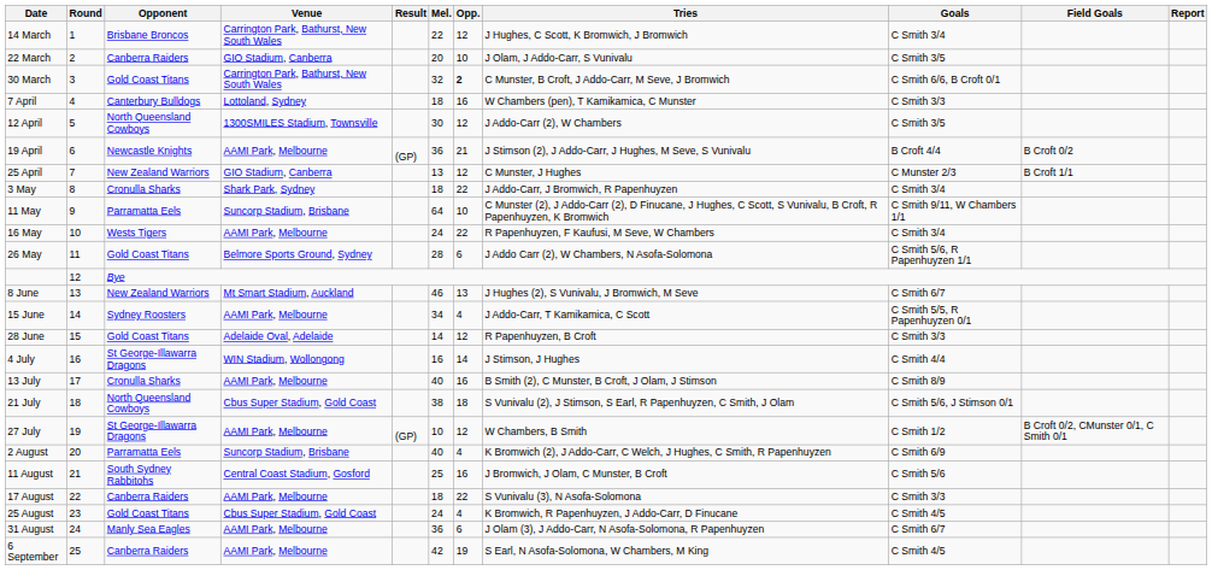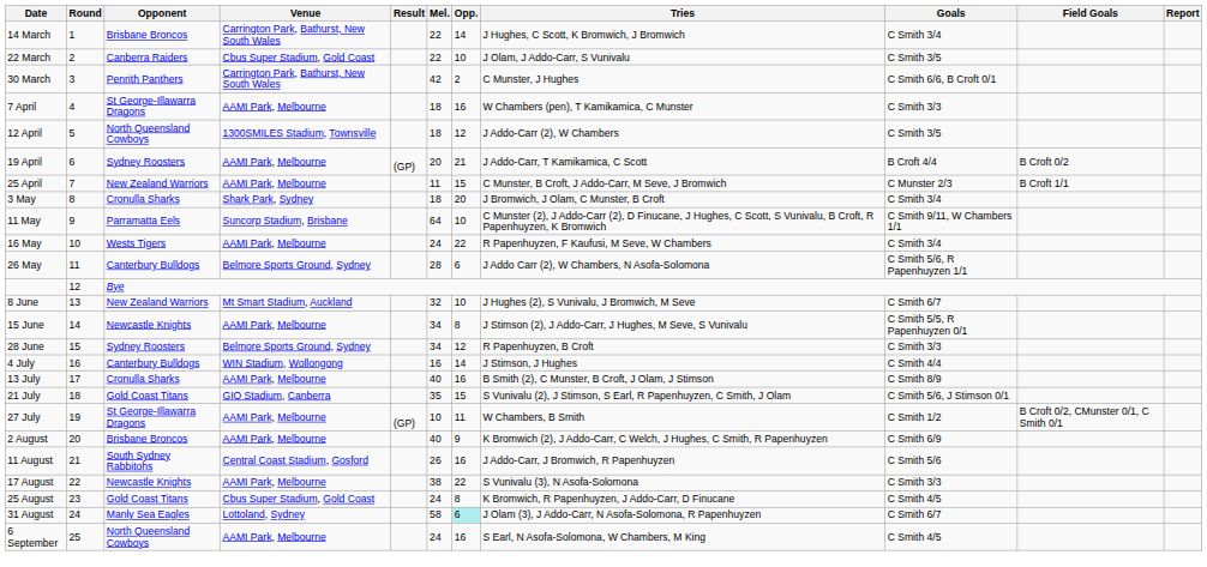 <table class="wikitable"  style="font-size:85%; width:100%;">
 <tr>
 <th>Date</th>
 <th>Round</th>
 <th>Opponent</th>
 <th>Venue</th>
 <th>Result</th>
 <th>Mel.</th>
 <th>Opp.</th>
 <th>Tries</th>
 <th>Goals</th>
 <th>Field Goals</th>
 <th>Report</th>
 </tr>
 <tr>
 <td>14 March</td>
 <td>1</td>
 <td> <a href='#'>Brisbane Broncos</a></td>
 <td><a href='#'>Carrington Park</a>, <a href='#'>Bathurst, New South Wales</a></td>
 <td></td>
 <td>22</td>
-<td>12</td>
+<td>14</td>
 <td>J Hughes, C Scott, K Bromwich, J Bromwich</td>
 <td>C Smith 3/4</td>
 <td></td>
 <td></td>
 </tr>
 <tr>
 <td>22 March</td>
 <td>2</td>
 <td> <a href='#'>Canberra Raiders</a></td>
-<td><a href='#'>GIO Stadium</a>, <a href='#'>Canberra</a></td>
+<td><a href='#'>Cbus Super Stadium</a>, <a href='#'>Gold Coast</a></td>
 <td></td>
-<td>20</td>
+<td>22</td>
 <td>10</td>
 <td>J Olam, J Addo-Carr, S Vunivalu</td>
 <td>C Smith 3/5</td>
 <td></td>
 <td></td>
 </tr>
 <tr>
 <td>30 March</td>
 <td>3</td>
-<td>  <a href='#'>Gold Coast Titans</a></td>
+<td> <a href='#'>Penrith Panthers</a></td>
 <td><a href='#'>Carrington Park</a>, <a href='#'>Bathurst, New South Wales</a></td>
 <td></td>
-<td>32</td>
-<td><strong>2</strong></td>
-<td>C Munster, B Croft, J Addo-Carr, M Seve, J Bromwich</td>
+<td>42</td>
+<td>2</td>
+<td>C Munster, J Hughes</td>
 <td>C Smith 6/6, B Croft 0/1</td>
 <td></td>
 <td></td>
 </tr>
 <tr>
 <td>7 April</td>
 <td>4</td>
-<td> <a href='#'>Canterbury Bulldogs</a></td>
-<td><a href='#'>Lottoland</a>, <a href='#'>Sydney</a></td>
+<td> <a href='#'>St George-Illawarra Dragons</a></td>
+<td><a href='#'>AAMI Park</a>, <a href='#'>Melbourne</a></td>
 <td></td>
 <td>18</td>
 <td>16</td>
 <td>W Chambers (pen), T Kamikamica, C Munster</td>
 <td>C Smith 3/3</td>
 <td></td>
 <td></td>
 </tr>
 <tr>
 <td>12 April</td>
 <td>5</td>
 <td> <a href='#'>North Queensland Cowboys</a></td>
 <td><a href='#'>1300SMILES Stadium</a>, <a href='#'>Townsville</a></td>
 <td></td>
-<td>30</td>
+<td>18</td>
 <td>12</td>
 <td>J Addo-Carr (2), W Chambers</td>
 <td>C Smith 3/5</td>
 <td></td>
 <td></td>
 </tr>
 <tr>
 <td>19 April</td>
 <td>6</td>
-<td>  <a href='#'>Newcastle Knights</a></td>
+<td> <a href='#'>Sydney Roosters</a></td>
 <td><a href='#'>AAMI Park</a>, <a href='#'>Melbourne</a></td>
 <td><br>(GP)</td>
-<td>36</td>
+<td>20</td>
 <td>21</td>
-<td>J Stimson (2), J Addo-Carr, J Hughes, M Seve, S Vunivalu</td>
+<td>J Addo-Carr, T Kamikamica, C Scott<br></td>
 <td>B Croft 4/4</td>
 <td>B Croft 0/2</td>
 <td></td>
 </tr>
 <tr>
 <td>25 April</td>
 <td>7</td>
 <td> <a href='#'>New Zealand Warriors</a></td>
-<td><a href='#'>GIO Stadium</a>, <a href='#'>Canberra</a></td>
+<td><a href='#'>AAMI Park</a>, <a href='#'>Melbourne</a></td>
 <td></td>
-<td>13</td>
-<td>12</td>
-<td>C Munster, J Hughes</td>
+<td>11</td>
+<td>15</td>
+<td>C Munster, B Croft, J Addo-Carr, M Seve, J Bromwich</td>
 <td>C Munster 2/3</td>
 <td>B Croft 1/1</td>
 <td></td>
 </tr>
 <tr>
 <td>3 May</td>
 <td>8</td>
 <td> <a href='#'>Cronulla Sharks</a></td>
 <td><a href='#'>Shark Park</a>, <a href='#'>Sydney</a></td>
 <td></td>
 <td>18</td>
-<td>22</td>
-<td>J Addo-Carr, J Bromwich, R Papenhuyzen</td>
+<td>20</td>
+<td>J Bromwich, J Olam, C Munster, B Croft</td>
 <td>C Smith 3/4</td>
 <td></td>
 <td></td>
 </tr>
 <tr>
 <td>11 May</td>
 <td>9</td>
 <td> <a href='#'>Parramatta Eels</a></td>
 <td><a href='#'>Suncorp Stadium</a>, <a href='#'>Brisbane</a></td>
 <td></td>
 <td>64</td>
 <td>10</td>
 <td>C Munster (2), J Addo-Carr (2), D Finucane, J Hughes, C Scott, S Vunivalu, B Croft, R Papenhuyzen, K Bromwich</td>
 <td>C Smith 9/11, W Chambers 1/1</td>
 <td></td>
 <td></td>
 </tr>
 <tr>
 <td>16 May</td>
 <td>10</td>
 <td>  <a href='#'>Wests Tigers</a></td>
 <td><a href='#'>AAMI Park</a>, <a href='#'>Melbourne</a></td>
 <td></td>
 <td>24</td>
 <td>22</td>
 <td>R Papenhuyzen, F Kaufusi, M Seve, W Chambers</td>
 <td>C Smith 3/4</td>
 <td></td>
 <td></td>
 </tr>
 <tr>
 <td>26 May</td>
 <td>11</td>
-<td>  <a href='#'>Gold Coast Titans</a></td>
+<td> <a href='#'>Canterbury Bulldogs</a></td>
 <td><a href='#'>Belmore Sports Ground</a>, <a href='#'>Sydney</a></td>
 <td></td>
 <td>28</td>
 <td>6</td>
 <td>J Addo Carr (2), W Chambers, N Asofa-Solomona</td>
 <td>C Smith 5/6, R Papenhuyzen 1/1</td>
 <td></td>
 <td></td>
 </tr>
 <tr>
 <td></td>
 <td>12</td>
 <td colspan=9><em><a href='#'>Bye</a></em></td>
 </tr>
 <tr>
 <td>8 June</td>
 <td>13</td>
 <td> <a href='#'>New Zealand Warriors</a></td>
 <td><a href='#'>Mt Smart Stadium</a>, <a href='#'>Auckland</a></td>
 <td></td>
-<td>46</td>
-<td>13</td>
+<td>32</td>
+<td>10</td>
 <td>J Hughes (2), S Vunivalu, J Bromwich, M Seve</td>
 <td>C Smith 6/7</td>
 <td></td>
 <td></td>
 </tr>
 <tr>
 <td>15 June</td>
 <td>14</td>
-<td> <a href='#'>Sydney Roosters</a></td>
+<td>  <a href='#'>Newcastle Knights</a></td>
 <td><a href='#'>AAMI Park</a>, <a href='#'>Melbourne</a></td>
 <td></td>
 <td>34</td>
-<td>4</td>
-<td>J Addo-Carr, T Kamikamica, C Scott<br></td>
+<td>8</td>
+<td>J Stimson (2), J Addo-Carr, J Hughes, M Seve, S Vunivalu</td>
 <td>C Smith 5/5, R Papenhuyzen 0/1</td>
 <td></td>
 <td></td>
 </tr>
 <tr>
 <td>28 June</td>
 <td>15</td>
-<td>  <a href='#'>Gold Coast Titans</a></td>
-<td><a href='#'>Adelaide Oval</a>, <a href='#'>Adelaide</a></td>
+<td> <a href='#'>Sydney Roosters</a></td>
+<td><a href='#'>Belmore Sports Ground</a>, <a href='#'>Sydney</a></td>
 <td></td>
-<td>14</td>
+<td>34</td>
 <td>12</td>
 <td>R Papenhuyzen, B Croft</td>
 <td>C Smith 3/3</td>
 <td></td>
 <td></td>
 </tr>
 <tr>
 <td>4 July</td>
 <td>16</td>
-<td> <a href='#'>St George-Illawarra Dragons</a></td>
+<td> <a href='#'>Canterbury Bulldogs</a></td>
 <td><a href='#'>WIN Stadium</a>, <a href='#'>Wollongong</a></td>
 <td></td>
 <td>16</td>
 <td>14</td>
 <td>J Stimson, J Hughes</td>
 <td>C Smith 4/4</td>
 <td></td>
 <td></td>
 </tr>
 <tr>
 <td>13 July</td>
 <td>17</td>
 <td> <a href='#'>Cronulla Sharks</a></td>
 <td><a href='#'>AAMI Park</a>, <a href='#'>Melbourne</a></td>
 <td></td>
 <td>40</td>
 <td>16</td>
 <td>B Smith (2), C Munster, B Croft, J Olam, J Stimson</td>
 <td>C Smith 8/9</td>
 <td></td>
 <td></td>
 </tr>
 <tr>
 <td>21 July</td>
 <td>18</td>
-<td> <a href='#'>North Queensland Cowboys</a></td>
-<td><a href='#'>Cbus Super Stadium</a>, <a href='#'>Gold Coast</a></td>
+<td>  <a href='#'>Gold Coast Titans</a></td>
+<td><a href='#'>GIO Stadium</a>, <a href='#'>Canberra</a></td>
 <td></td>
-<td>38</td>
-<td>18</td>
+<td>35</td>
+<td>15</td>
 <td>S Vunivalu (2), J Stimson, S Earl, R Papenhuyzen, C Smith, J Olam</td>
 <td>C Smith 5/6, J Stimson 0/1</td>
 <td></td>
 <td></td>
 </tr>
 <tr>
 <td>27 July</td>
 <td>19</td>
 <td> <a href='#'>St George-Illawarra Dragons</a></td>
 <td><a href='#'>AAMI Park</a>, <a href='#'>Melbourne</a></td>
 <td><br>(GP)</td>
 <td>10</td>
-<td>12</td>
+<td>11</td>
 <td>W Chambers, B Smith</td>
 <td>C Smith 1/2</td>
 <td>B Croft 0/2, CMunster 0/1, C Smith 0/1</td>
 <td></td>
 </tr>
 <tr>
 <td>2 August</td>
 <td>20</td>
-<td> <a href='#'>Parramatta Eels</a></td>
-<td><a href='#'>Suncorp Stadium</a>, <a href='#'>Brisbane</a></td>
+<td> <a href='#'>Brisbane Broncos</a></td>
+<td><a href='#'>AAMI Park</a>, <a href='#'>Melbourne</a></td>
 <td></td>
 <td>40</td>
-<td>4</td>
+<td>9</td>
 <td>K Bromwich (2), J Addo-Carr, C Welch, J Hughes, C Smith, R Papenhuyzen</td>
 <td>C Smith 6/9</td>
 <td></td>
 <td></td>
 </tr>
 <tr>
 <td>11 August</td>
 <td>21</td>
 <td> <a href='#'>South Sydney Rabbitohs</a></td>
 <td><a href='#'>Central Coast Stadium</a>, <a href='#'>Gosford</a></td>
 <td></td>
-<td>25</td>
+<td>26</td>
 <td>16</td>
-<td>J Bromwich, J Olam, C Munster, B Croft</td>
+<td>J Addo-Carr, J Bromwich, R Papenhuyzen</td>
 <td>C Smith 5/6</td>
 <td></td>
 <td></td>
 </tr>
 <tr>
 <td>17 August</td>
 <td>22</td>
-<td> <a href='#'>Canberra Raiders</a></td>
+<td>  <a href='#'>Newcastle Knights</a></td>
 <td><a href='#'>AAMI Park</a>, <a href='#'>Melbourne</a></td>
 <td></td>
-<td>18</td>
+<td>38</td>
 <td>22</td>
 <td>S Vunivalu (3), N Asofa-Solomona</td>
 <td>C Smith 3/3</td>
 <td></td>
 <td></td>
 </tr>
 <tr>
 <td>25 August</td>
 <td>23</td>
 <td>  <a href='#'>Gold Coast Titans</a></td>
 <td><a href='#'>Cbus Super Stadium</a>, <a href='#'>Gold Coast</a></td>
 <td></td>
 <td>24</td>
-<td>4</td>
+<td>8</td>
 <td>K Bromwich,  R Papenhuyzen,  J Addo-Carr, D Finucane</td>
 <td>C Smith 4/5</td>
 <td></td>
 <td></td>
 </tr>
 <tr>
 <td>31 August</td>
 <td>24</td>
 <td>  <a href='#'>Manly Sea Eagles</a></td>
-<td><a href='#'>AAMI Park</a>, <a href='#'>Melbourne</a></td>
+<td><a href='#'>Lottoland</a>, <a href='#'>Sydney</a></td>
 <td></td>
-<td>36</td>
-<td>6</td>
+<td>58</td>
+<td style="background: paleturquoise;">6</td>
 <td>J Olam (3), J Addo-Carr, N Asofa-Solomona, R Papenhuyzen</td>
 <td>C Smith 6/7</td>
 <td></td>
 <td></td>
 </tr>
 <tr>
 <td>6 September</td>
 <td>25</td>
-<td> <a href='#'>Canberra Raiders</a></td>
+<td> <a href='#'>North Queensland Cowboys</a></td>
 <td><a href='#'>AAMI Park</a>, <a href='#'>Melbourne</a></td>
 <td></td>
-<td>42</td>
-<td>19</td>
+<td>24</td>
+<td>16</td>
 <td>S Earl, N Asofa-Solomona, W Chambers, M King</td>
 <td>C Smith 4/5</td>
 <td></td>
 <td></td>
 </tr>
 </table>
